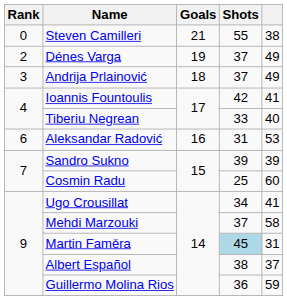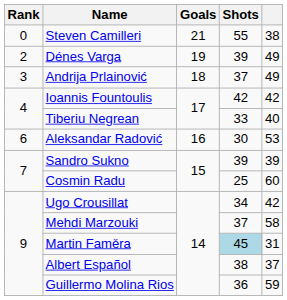 <table class="wikitable sortable" style="text-align: center;">
 <tr>
 <th>Rank</th>
 <th>Name</th>
 <th>Goals</th>
 <th>Shots</th>
 <th></th>
 </tr>
 <tr>
 <td>0</td>
 <td align="left"> <a href='#'>Steven Camilleri</a></td>
 <td>21</td>
 <td>55</td>
 <td>38</td>
 </tr>
 <tr>
 <td>2</td>
 <td align="left"> <a href='#'>Dénes Varga</a></td>
 <td>19</td>
-<td>37</td>
+<td>39</td>
 <td>49</td>
 </tr>
 <tr>
 <td>3</td>
 <td align="left"> <a href='#'>Andrija Prlainović</a></td>
 <td>18</td>
 <td>37</td>
 <td>49</td>
 </tr>
 <tr>
 <td rowspan=2>4</td>
 <td align="left"> <a href='#'>Ioannis Fountoulis</a></td>
 <td rowspan=2>17</td>
 <td>42</td>
-<td>41</td>
+<td>42</td>
 </tr>
 <tr>
 <td align="left"> <a href='#'>Tiberiu Negrean</a></td>
 <td>33</td>
 <td>40</td>
 </tr>
 <tr>
 <td>6</td>
 <td align="left"> <a href='#'>Aleksandar Radović</a></td>
 <td>16</td>
-<td>31</td>
+<td>30</td>
 <td>53</td>
 </tr>
 <tr>
 <td rowspan=2>7</td>
 <td align="left"> <a href='#'>Sandro Sukno</a></td>
 <td rowspan=2>15</td>
 <td>39</td>
 <td>39</td>
 </tr>
 <tr>
 <td align="left"> <a href='#'>Cosmin Radu</a></td>
 <td>25</td>
 <td>60</td>
 </tr>
 <tr>
 <td rowspan=5>9</td>
 <td align="left"> <a href='#'>Ugo Crousillat</a></td>
 <td rowspan=5>14</td>
 <td>34</td>
-<td>41</td>
+<td>42</td>
 </tr>
 <tr>
 <td align="left"> <a href='#'>Mehdi Marzouki</a></td>
 <td>37</td>
 <td>58</td>
 </tr>
 <tr>
 <td align="left"> <a href='#'>Martin Faměra</a></td>
 <td style="background: lightblue;">45</td>
 <td>31</td>
 </tr>
 <tr>
 <td align="left"> <a href='#'>Albert Español</a></td>
 <td>38</td>
 <td>37</td>
 </tr>
 <tr>
 <td align="left"> <a href='#'>Guillermo Molina Rios</a></td>
 <td>36</td>
 <td>59</td>
 </tr>
 </table>
